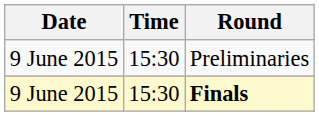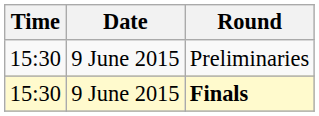 <table class="wikitable">
 <tr>
+<th>Time</th>
 <th>Date</th>
-<th>Time</th>
 <th>Round</th>
 </tr>
 <tr>
+<td>15:30</td>
 <td>9 June 2015</td>
-<td>15:30</td>
 <td>Preliminaries</td>
 </tr>
 <tr style="background:lemonchiffon;">
+<td>15:30</td>
 <td>9 June 2015</td>
-<td>15:30</td>
 <td><strong>Finals</strong></td>
 </tr>
 </table>
